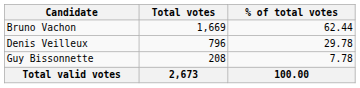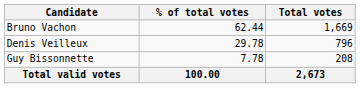 <table style="width:475px;" class="wikitable">
 <tr bgcolor="#EEEEEE">
 <th align="left">Candidate</th>
+<th align="right">% of total votes</th>
 <th align="right">Total votes</th>
-<th align="right">% of total votes</th>
 </tr>
 <tr>
 <td align="left">Bruno Vachon</td>
+<td align="right">62.44</td>
 <td align="right">1,669</td>
-<td align="right">62.44</td>
 </tr>
 <tr>
 <td align="left">Denis Veilleux</td>
+<td align="right">29.78</td>
 <td align="right">796</td>
-<td align="right">29.78</td>
 </tr>
 <tr>
 <td align="left">Guy Bissonnette</td>
+<td align="right">7.78</td>
 <td align="right">208</td>
-<td align="right">7.78</td>
 </tr>
 <tr bgcolor="#EEEEEE">
 <th align="left">Total valid votes</th>
+<th align="right">100.00</th>
 <th align="right">2,673</th>
-<th align="right">100.00</th>
 </tr>
 </table>
